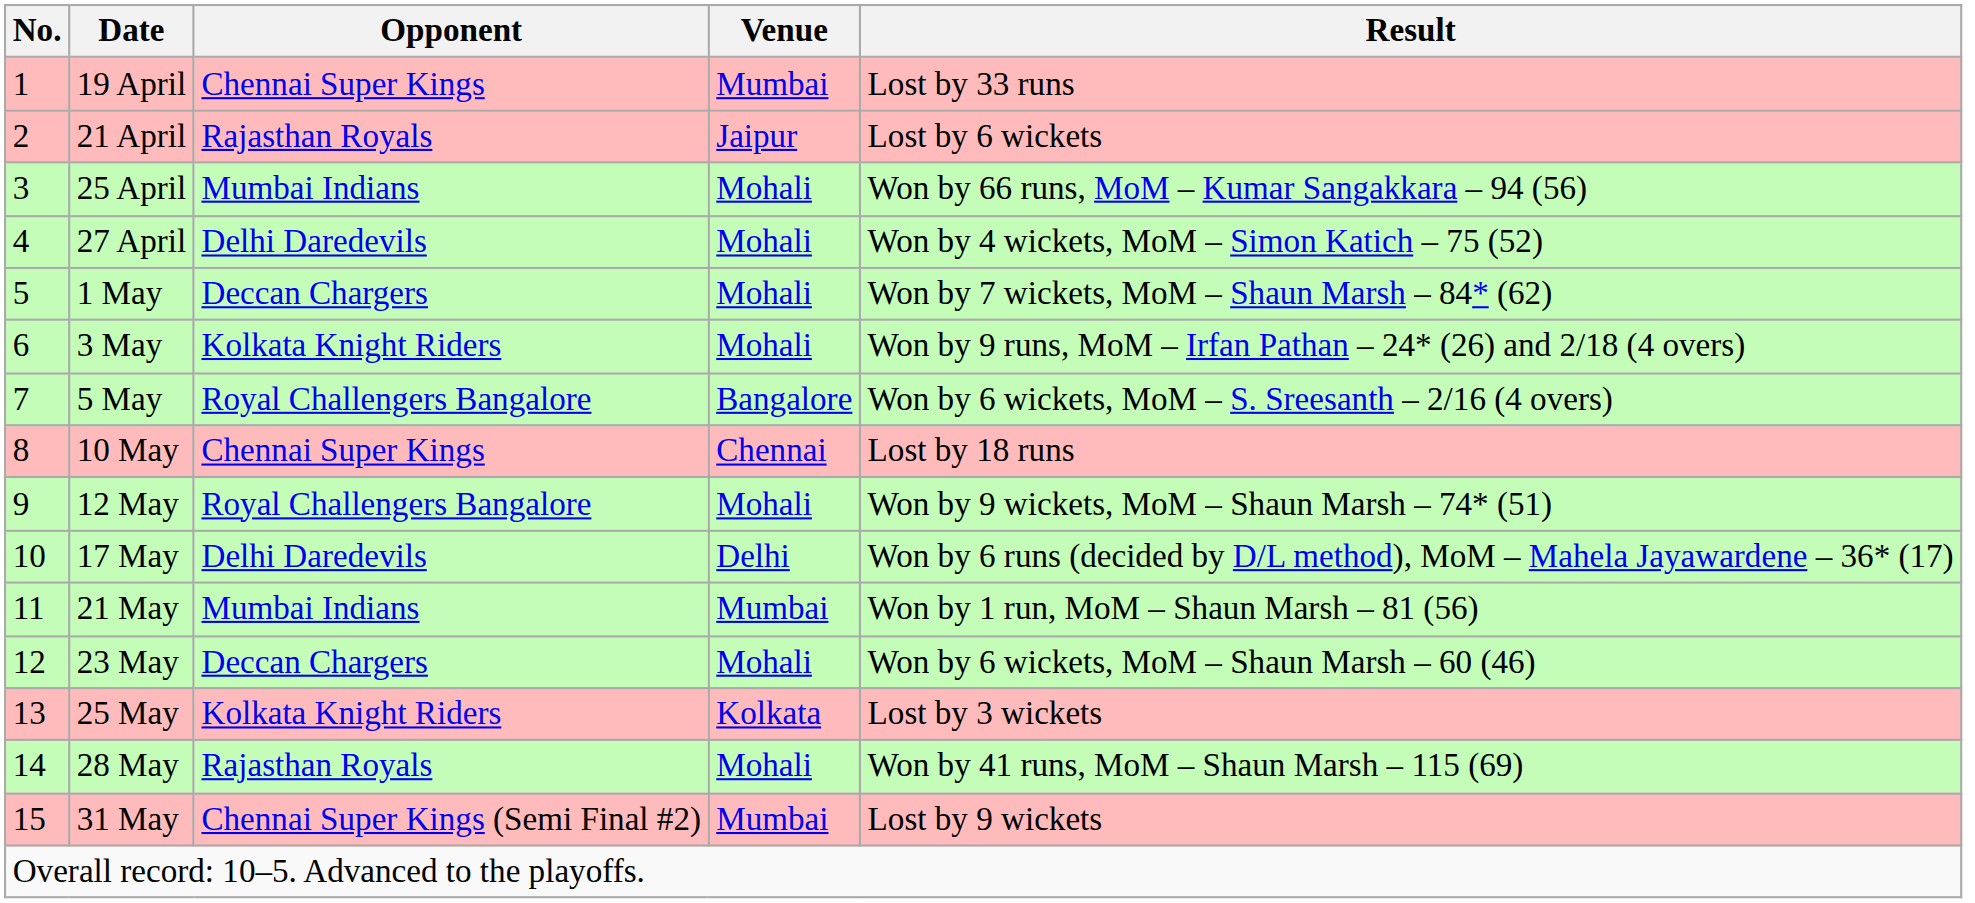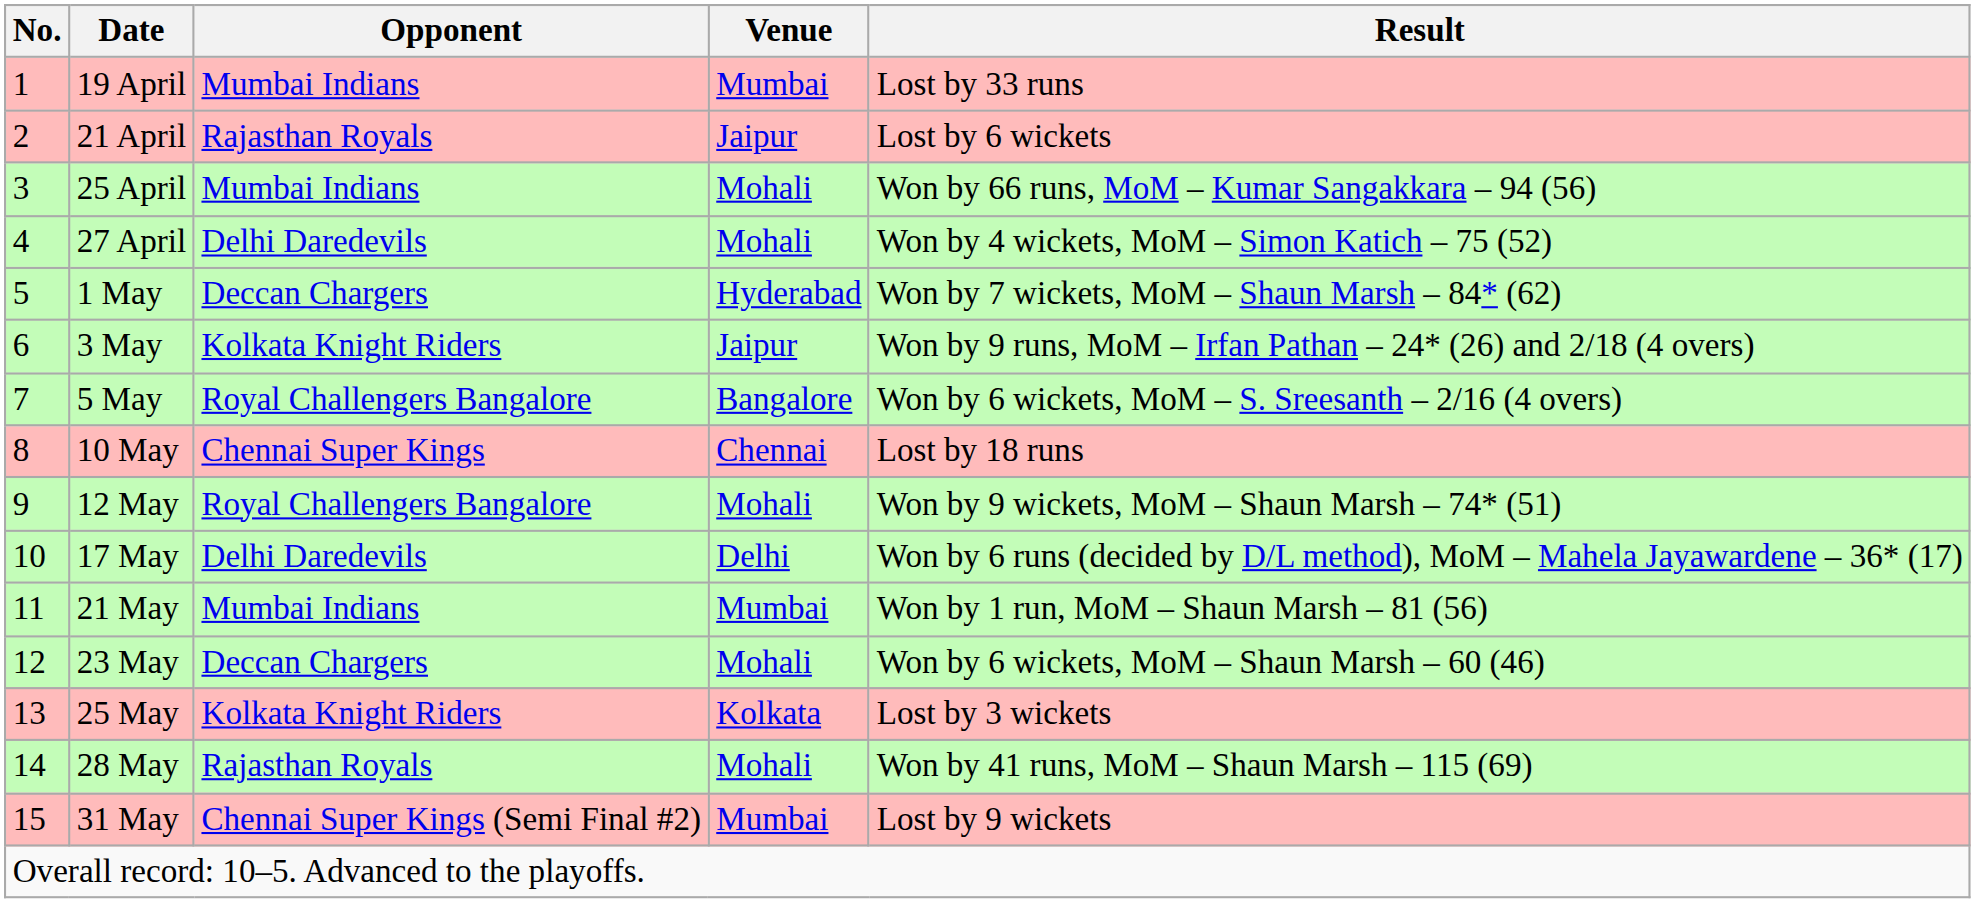 <table class="wikitable">
 <tr>
 <th>No.</th>
 <th>Date</th>
 <th>Opponent</th>
 <th>Venue</th>
 <th>Result</th>
 </tr>
 <tr style="background:#fbb;">
 <td>1</td>
 <td>19 April</td>
-<td><a href='#'>Chennai Super Kings</a></td>
+<td><a href='#'>Mumbai Indians</a></td>
 <td><a href='#'>Mumbai</a></td>
 <td>Lost by 33 runs</td>
 </tr>
 <tr style="background:#fbb;">
 <td>2</td>
 <td>21 April</td>
 <td><a href='#'>Rajasthan Royals</a></td>
 <td><a href='#'>Jaipur</a></td>
 <td>Lost by 6 wickets</td>
 </tr>
 <tr style="background:#c3fdb8;">
 <td>3</td>
 <td>25 April</td>
 <td><a href='#'>Mumbai Indians</a></td>
 <td><a href='#'>Mohali</a></td>
 <td>Won by 66 runs, <a href='#'>MoM</a> – <a href='#'>Kumar Sangakkara</a> – 94 (56)</td>
 </tr>
 <tr style="background:#c3fdb8;">
 <td>4</td>
 <td>27 April</td>
 <td><a href='#'>Delhi Daredevils</a></td>
 <td><a href='#'>Mohali</a></td>
 <td>Won by 4 wickets, MoM – <a href='#'>Simon Katich</a> – 75 (52)</td>
 </tr>
 <tr style="background:#c3fdb8;">
 <td>5</td>
 <td>1 May</td>
 <td><a href='#'>Deccan Chargers</a></td>
-<td><a href='#'>Mohali</a></td>
+<td><a href='#'>Hyderabad</a></td>
 <td>Won by 7 wickets, MoM – <a href='#'>Shaun Marsh</a> – 84<a href='#'>*</a> (62)</td>
 </tr>
 <tr style="background:#c3fdb8;">
 <td>6</td>
 <td>3 May</td>
 <td><a href='#'>Kolkata Knight Riders</a></td>
-<td><a href='#'>Mohali</a></td>
+<td><a href='#'>Jaipur</a></td>
 <td>Won by 9 runs, MoM – <a href='#'>Irfan Pathan</a> – 24* (26) and 2/18 (4 overs)</td>
 </tr>
 <tr style="background:#c3fdb8;">
 <td>7</td>
 <td>5 May</td>
 <td><a href='#'>Royal Challengers Bangalore</a></td>
 <td><a href='#'>Bangalore</a></td>
 <td>Won by 6 wickets, MoM – <a href='#'>S. Sreesanth</a> – 2/16 (4 overs)</td>
 </tr>
 <tr style="background:#fbb;">
 <td>8</td>
 <td>10 May</td>
 <td><a href='#'>Chennai Super Kings</a></td>
 <td><a href='#'>Chennai</a></td>
 <td>Lost by 18 runs</td>
 </tr>
 <tr style="background:#c3fdb8;">
 <td>9</td>
 <td>12 May</td>
 <td><a href='#'>Royal Challengers Bangalore</a></td>
 <td><a href='#'>Mohali</a></td>
 <td>Won by 9 wickets, MoM – Shaun Marsh – 74* (51)</td>
 </tr>
 <tr style="background:#c3fdb8;">
 <td>10</td>
 <td>17 May</td>
 <td><a href='#'>Delhi Daredevils</a></td>
 <td><a href='#'>Delhi</a></td>
 <td>Won by 6 runs (decided by <a href='#'>D/L method</a>), MoM – <a href='#'>Mahela Jayawardene</a> – 36* (17)</td>
 </tr>
 <tr style="background:#c3fdb8;">
 <td>11</td>
 <td>21 May</td>
 <td><a href='#'>Mumbai Indians</a></td>
 <td><a href='#'>Mumbai</a></td>
 <td>Won by 1 run, MoM – Shaun Marsh – 81 (56)</td>
 </tr>
 <tr style="background:#c3fdb8;">
 <td>12</td>
 <td>23 May</td>
 <td><a href='#'>Deccan Chargers</a></td>
 <td><a href='#'>Mohali</a></td>
 <td>Won by 6 wickets, MoM – Shaun Marsh – 60 (46)</td>
 </tr>
 <tr style="background:#fbb;">
 <td>13</td>
 <td>25 May</td>
 <td><a href='#'>Kolkata Knight Riders</a></td>
 <td><a href='#'>Kolkata</a></td>
 <td>Lost by 3 wickets</td>
 </tr>
 <tr style="background:#c3fdb8;">
 <td>14</td>
 <td>28 May</td>
 <td><a href='#'>Rajasthan Royals</a></td>
 <td><a href='#'>Mohali</a></td>
 <td>Won by 41 runs, MoM – Shaun Marsh – 115 (69)</td>
 </tr>
 <tr style="background:#fbb;">
 <td>15</td>
 <td>31 May</td>
 <td><a href='#'>Chennai Super Kings</a> (Semi Final #2)</td>
 <td><a href='#'>Mumbai</a></td>
 <td>Lost by 9 wickets</td>
 </tr>
 <tr>
 <td colspan="6">Overall record: 10–5. Advanced to the playoffs.</td>
 </tr>
 </table>
